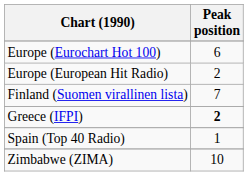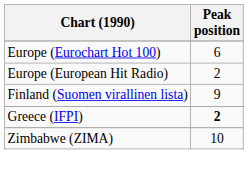 <table class="wikitable sortable">
 <tr>
 <th>Chart (1990)</th>
 <th>Peak<br>position</th>
 </tr>
 <tr>
 </tr>
 <tr>
 </tr>
 <tr>
 </tr>
 <tr>
 </tr>
 <tr>
 </tr>
 <tr>
 <td>Europe (<a href='#'>Eurochart Hot 100</a>)</td>
 <td style="text-align:center;">6</td>
 </tr>
 <tr>
 <td>Europe (European Hit Radio)</td>
 <td style="text-align:center;">2</td>
 </tr>
 <tr>
 <td>Finland (<a href='#'>Suomen virallinen lista</a>)</td>
-<td style="text-align:center;">7</td>
+<td style="text-align:center;">9</td>
 </tr>
 <tr>
 </tr>
 <tr>
 <td>Greece (<a href='#'>IFPI</a>)</td>
 <td style="text-align:center;"><strong>2</strong></td>
 </tr>
 <tr>
 </tr>
 <tr>
 </tr>
 <tr>
 </tr>
 <tr>
 </tr>
 <tr>
-</tr>
-<tr>
-<td>Spain (Top 40 Radio)</td>
-<td style="text-align:center;">1</td>
 </tr>
 <tr>
 </tr>
 <tr>
 </tr>
 <tr>
 </tr>
 <tr>
 </tr>
 <tr>
 </tr>
 <tr>
 </tr>
 <tr>
 </tr>
 <tr>
 <td>Zimbabwe (ZIMA)</td>
 <td style="text-align:center;">10</td>
 </tr>
 </table>
